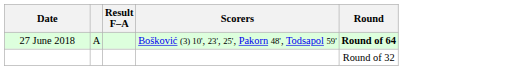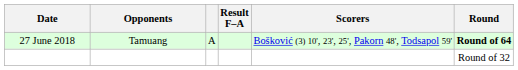 <table class="wikitable" style="text-align:center">
 <tr>
 <th width="125">Date</th>
+<th width="170">Opponents</th>
 <th></th>
 <th>Result<br>F–A</th>
 <th>Scorers</th>
 <th>Round</th>
 </tr>
 <tr bgcolor="#ddffdd">
 <td>27 June 2018</td>
+<td Tamuang F.C.>Tamuang</td>
 <td>A</td>
 <td> </td>
 <td><a href='#'>Bošković</a> <small>(3) 10'</small>, <small>23'</small>, <small>25'</small>, <a href='#'>Pakorn</a> <small> 48'</small>, <a href='#'>Todsapol</a> <small> 59'</small></td>
 <td><strong>Round of 64</strong></td>
 </tr>
 <tr bgcolor="#ffffff">
 <td></td>
 <td></td>
 <td></td>
 <td></td>
+<td></td>
 <td>Round of 32</td>
 </tr>
 </table>
